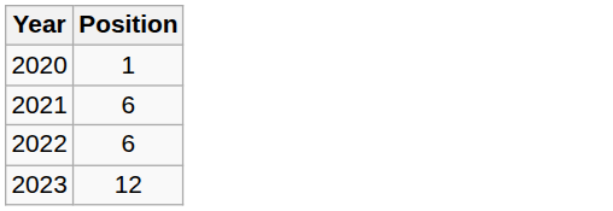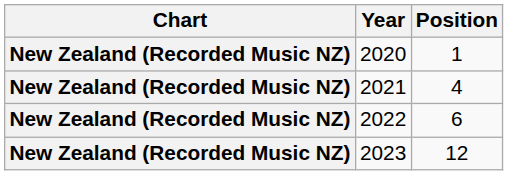 <table class="wikitable plainrowheaders" style="text-align:center">
 <tr>
+<th scope="col">Chart</th>
 <th scope="col">Year</th>
 <th scope="col">Position</th>
 </tr>
 <tr>
+<th scope="row">New Zealand (Recorded Music NZ)</th>
 <td>2020</td>
 <td>1</td>
 </tr>
 <tr>
+<th scope="row">New Zealand (Recorded Music NZ)</th>
 <td>2021</td>
-<td>6</td>
+<td>4</td>
 </tr>
 <tr>
+<th scope="row">New Zealand (Recorded Music NZ)</th>
 <td>2022</td>
 <td>6</td>
 </tr>
 <tr>
+<th scope="row">New Zealand (Recorded Music NZ)</th>
 <td>2023</td>
 <td>12</td>
 </tr>
 </table>
